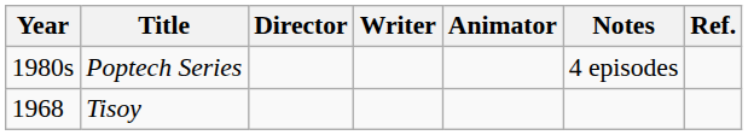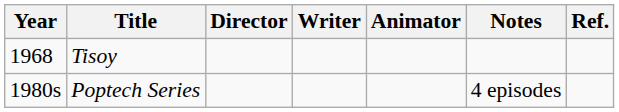 <table class="wikitable">
 <tr>
 <th>Year</th>
 <th>Title</th>
 <th>Director</th>
 <th>Writer</th>
 <th>Animator</th>
 <th>Notes</th>
 <th>Ref.</th>
 </tr>
 <tr>
+<td>1968</td>
+<td><em>Tisoy</em></td>
+<td></td>
+<td></td>
+<td></td>
+<td></td>
+<td></td>
+</tr>
+<tr>
 <td>1980s</td>
 <td><em>Poptech Series</em></td>
 <td></td>
 <td></td>
 <td></td>
 <td>4 episodes</td>
 <td></td>
 </tr>
-<tr>
-<td>1968</td>
-<td><em>Tisoy</em></td>
-<td></td>
-<td></td>
-<td></td>
-<td></td>
-<td></td>
-</tr>
 </table>
